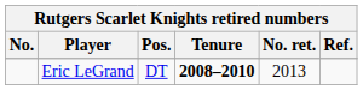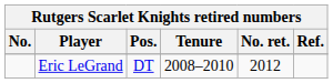 <table class="wikitable" style="text-align:center">
 <tr>
 <th colspan=6 style =><strong>Rutgers Scarlet Knights retired numbers</strong></th>
 </tr>
 <tr>
 <th style = >No.</th>
 <th style = >Player</th>
 <th style = >Pos.</th>
 <th style = >Tenure</th>
 <th style = >No. ret.</th>
 <th style = >Ref.</th>
 </tr>
 <tr>
 </tr>
 <tr>
 <td></td>
 <td><a href='#'>Eric LeGrand</a></td>
 <td><a href='#'>DT</a></td>
-<td><strong>2008–2010</strong></td>
-<td>2013</td>
+<td>2008–2010</td>
+<td>2012</td>
 <td></td>
 </tr>
 </table>
